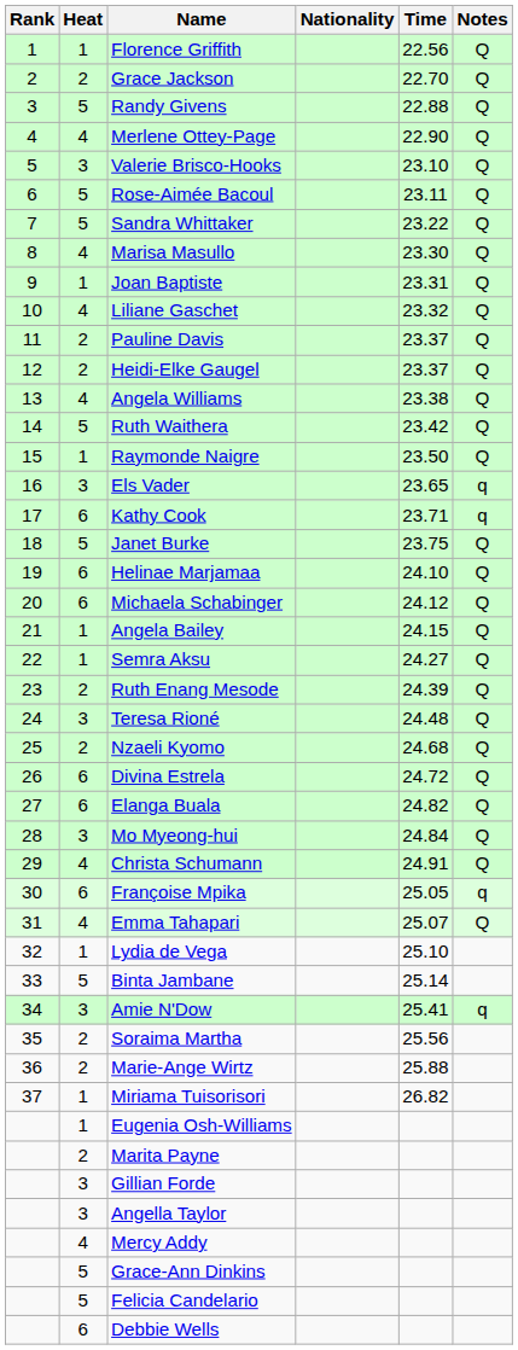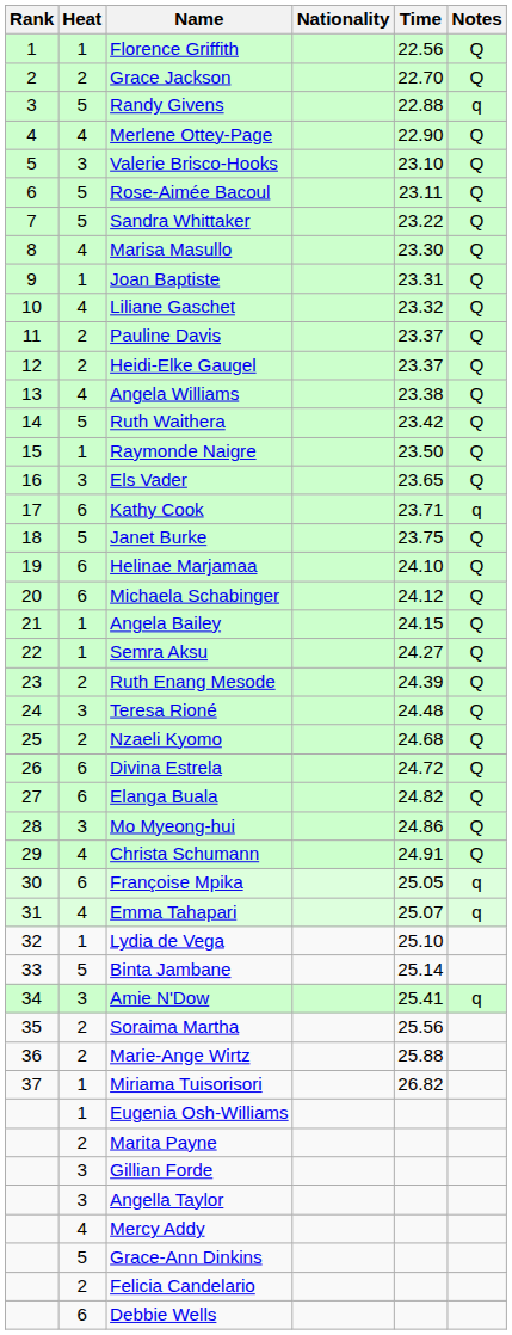 <table class="wikitable sortable" style="text-align:center">
 <tr>
 <th>Rank</th>
 <th>Heat</th>
 <th>Name</th>
 <th>Nationality</th>
 <th>Time</th>
 <th>Notes</th>
 </tr>
 <tr bgcolor=ccffcc>
 <td>1</td>
 <td>1</td>
 <td align=left><a href='#'>Florence Griffith</a></td>
 <td align=left></td>
 <td>22.56</td>
 <td>Q</td>
 </tr>
 <tr bgcolor=ccffcc>
 <td>2</td>
 <td>2</td>
 <td align=left><a href='#'>Grace Jackson</a></td>
 <td align=left></td>
 <td>22.70</td>
 <td>Q</td>
 </tr>
 <tr bgcolor=ccffcc>
 <td>3</td>
 <td>5</td>
 <td align=left><a href='#'>Randy Givens</a></td>
 <td align=left></td>
 <td>22.88</td>
-<td>Q</td>
+<td>q</td>
 </tr>
 <tr bgcolor=ccffcc>
 <td>4</td>
 <td>4</td>
 <td align=left><a href='#'>Merlene Ottey-Page</a></td>
 <td align=left></td>
 <td>22.90</td>
 <td>Q</td>
 </tr>
 <tr bgcolor=ccffcc>
 <td>5</td>
 <td>3</td>
 <td align=left><a href='#'>Valerie Brisco-Hooks</a></td>
 <td align=left></td>
 <td>23.10</td>
 <td>Q</td>
 </tr>
 <tr bgcolor=ccffcc>
 <td>6</td>
 <td>5</td>
 <td align=left><a href='#'>Rose-Aimée Bacoul</a></td>
 <td align=left></td>
 <td>23.11</td>
 <td>Q</td>
 </tr>
 <tr bgcolor=ccffcc>
 <td>7</td>
 <td>5</td>
 <td align=left><a href='#'>Sandra Whittaker</a></td>
 <td align=left></td>
 <td>23.22</td>
 <td>Q</td>
 </tr>
 <tr bgcolor=ccffcc>
 <td>8</td>
 <td>4</td>
 <td align=left><a href='#'>Marisa Masullo</a></td>
 <td align=left></td>
 <td>23.30</td>
 <td>Q</td>
 </tr>
 <tr bgcolor=ccffcc>
 <td>9</td>
 <td>1</td>
 <td align=left><a href='#'>Joan Baptiste</a></td>
 <td align=left></td>
 <td>23.31</td>
 <td>Q</td>
 </tr>
 <tr bgcolor=ccffcc>
 <td>10</td>
 <td>4</td>
 <td align=left><a href='#'>Liliane Gaschet</a></td>
 <td align=left></td>
 <td>23.32</td>
 <td>Q</td>
 </tr>
 <tr bgcolor=ccffcc>
 <td>11</td>
 <td>2</td>
 <td align=left><a href='#'>Pauline Davis</a></td>
 <td align=left></td>
 <td>23.37</td>
 <td>Q</td>
 </tr>
 <tr bgcolor=ccffcc>
 <td>12</td>
 <td>2</td>
 <td align=left><a href='#'>Heidi-Elke Gaugel</a></td>
 <td align=left></td>
 <td>23.37</td>
 <td>Q</td>
 </tr>
 <tr bgcolor=ccffcc>
 <td>13</td>
 <td>4</td>
 <td align=left><a href='#'>Angela Williams</a></td>
 <td align=left></td>
 <td>23.38</td>
 <td>Q</td>
 </tr>
 <tr bgcolor=ccffcc>
 <td>14</td>
 <td>5</td>
 <td align=left><a href='#'>Ruth Waithera</a></td>
 <td align=left></td>
 <td>23.42</td>
 <td>Q</td>
 </tr>
 <tr bgcolor=ccffcc>
 <td>15</td>
 <td>1</td>
 <td align=left><a href='#'>Raymonde Naigre</a></td>
 <td align=left></td>
 <td>23.50</td>
 <td>Q</td>
 </tr>
 <tr bgcolor=ccffcc>
 <td>16</td>
 <td>3</td>
 <td align=left><a href='#'>Els Vader</a></td>
 <td align=left></td>
 <td>23.65</td>
-<td>q</td>
+<td>Q</td>
 </tr>
 <tr bgcolor=ccffcc>
 <td>17</td>
 <td>6</td>
 <td align=left><a href='#'>Kathy Cook</a></td>
 <td align=left></td>
 <td>23.71</td>
 <td>q</td>
 </tr>
 <tr bgcolor=ccffcc>
 <td>18</td>
 <td>5</td>
 <td align=left><a href='#'>Janet Burke</a></td>
 <td align=left></td>
 <td>23.75</td>
 <td>Q</td>
 </tr>
 <tr bgcolor=ccffcc>
 <td>19</td>
 <td>6</td>
 <td align=left><a href='#'>Helinae Marjamaa</a></td>
 <td align=left></td>
 <td>24.10</td>
 <td>Q</td>
 </tr>
 <tr bgcolor=ccffcc>
 <td>20</td>
 <td>6</td>
 <td align=left><a href='#'>Michaela Schabinger</a></td>
 <td align=left></td>
 <td>24.12</td>
 <td>Q</td>
 </tr>
 <tr bgcolor=ccffcc>
 <td>21</td>
 <td>1</td>
 <td align=left><a href='#'>Angela Bailey</a></td>
 <td align=left></td>
 <td>24.15</td>
 <td>Q</td>
 </tr>
 <tr bgcolor=ccffcc>
 <td>22</td>
 <td>1</td>
 <td align=left><a href='#'>Semra Aksu</a></td>
 <td align=left></td>
 <td>24.27</td>
 <td>Q</td>
 </tr>
 <tr bgcolor=ccffcc>
 <td>23</td>
 <td>2</td>
 <td align=left><a href='#'>Ruth Enang Mesode</a></td>
 <td align=left></td>
 <td>24.39</td>
 <td>Q</td>
 </tr>
 <tr bgcolor=ccffcc>
 <td>24</td>
 <td>3</td>
 <td align=left><a href='#'>Teresa Rioné</a></td>
 <td align=left></td>
 <td>24.48</td>
 <td>Q</td>
 </tr>
 <tr bgcolor=ccffcc>
 <td>25</td>
 <td>2</td>
 <td align=left><a href='#'>Nzaeli Kyomo</a></td>
 <td align=left></td>
 <td>24.68</td>
 <td>Q</td>
 </tr>
 <tr bgcolor=ccffcc>
 <td>26</td>
 <td>6</td>
 <td align=left><a href='#'>Divina Estrela</a></td>
 <td align=left></td>
 <td>24.72</td>
 <td>Q</td>
 </tr>
 <tr bgcolor=ccffcc>
 <td>27</td>
 <td>6</td>
 <td align=left><a href='#'>Elanga Buala</a></td>
 <td align=left></td>
 <td>24.82</td>
 <td>Q</td>
 </tr>
 <tr bgcolor=ccffcc>
 <td>28</td>
 <td>3</td>
 <td align=left><a href='#'>Mo Myeong-hui</a></td>
 <td align=left></td>
-<td>24.84</td>
+<td>24.86</td>
 <td>Q</td>
 </tr>
 <tr bgcolor=ccffcc>
 <td>29</td>
 <td>4</td>
 <td align=left><a href='#'>Christa Schumann</a></td>
 <td align=left></td>
 <td>24.91</td>
 <td>Q</td>
 </tr>
 <tr bgcolor=ddffdd>
 <td>30</td>
 <td>6</td>
 <td align=left><a href='#'>Françoise Mpika</a></td>
 <td align=left></td>
 <td>25.05</td>
 <td>q</td>
 </tr>
 <tr bgcolor=ddffdd>
 <td>31</td>
 <td>4</td>
 <td align=left><a href='#'>Emma Tahapari</a></td>
 <td align=left></td>
 <td>25.07</td>
-<td>Q</td>
+<td>q</td>
 </tr>
 <tr>
 <td>32</td>
 <td>1</td>
 <td align=left><a href='#'>Lydia de Vega</a></td>
 <td align=left></td>
 <td>25.10</td>
 <td></td>
 </tr>
 <tr>
 <td>33</td>
 <td>5</td>
 <td align=left><a href='#'>Binta Jambane</a></td>
 <td align=left></td>
 <td>25.14</td>
 <td></td>
 </tr>
 <tr bgcolor=ccffcc>
 <td>34</td>
 <td>3</td>
 <td align=left><a href='#'>Amie N'Dow</a></td>
 <td align=left></td>
 <td>25.41</td>
 <td>q</td>
 </tr>
 <tr>
 <td>35</td>
 <td>2</td>
 <td align=left><a href='#'>Soraima Martha</a></td>
 <td align=left></td>
 <td>25.56</td>
 <td></td>
 </tr>
 <tr>
 <td>36</td>
 <td>2</td>
 <td align=left><a href='#'>Marie-Ange Wirtz</a></td>
 <td align=left></td>
 <td>25.88</td>
 <td></td>
 </tr>
 <tr>
 <td>37</td>
 <td>1</td>
 <td align=left><a href='#'>Miriama Tuisorisori</a></td>
 <td align=left></td>
 <td>26.82</td>
 <td></td>
 </tr>
 <tr>
 <td></td>
 <td>1</td>
 <td align=left><a href='#'>Eugenia Osh-Williams</a></td>
 <td align=left></td>
 <td></td>
 <td></td>
 </tr>
 <tr>
 <td></td>
 <td>2</td>
 <td align=left><a href='#'>Marita Payne</a></td>
 <td align=left></td>
 <td></td>
 <td></td>
 </tr>
 <tr>
 <td></td>
 <td>3</td>
 <td align=left><a href='#'>Gillian Forde</a></td>
 <td align=left></td>
 <td></td>
 <td></td>
 </tr>
 <tr>
 <td></td>
 <td>3</td>
 <td align=left><a href='#'>Angella Taylor</a></td>
 <td align=left></td>
 <td></td>
 <td></td>
 </tr>
 <tr>
 <td></td>
 <td>4</td>
 <td align=left><a href='#'>Mercy Addy</a></td>
 <td align=left></td>
 <td></td>
 <td></td>
 </tr>
 <tr>
 <td></td>
 <td>5</td>
 <td align=left><a href='#'>Grace-Ann Dinkins</a></td>
 <td align=left></td>
 <td></td>
 <td></td>
 </tr>
 <tr>
 <td></td>
-<td>5</td>
+<td>2</td>
 <td align=left><a href='#'>Felicia Candelario</a></td>
 <td align=left></td>
 <td></td>
 <td></td>
 </tr>
 <tr>
 <td></td>
 <td>6</td>
 <td align=left><a href='#'>Debbie Wells</a></td>
 <td align=left></td>
 <td></td>
 <td></td>
 </tr>
 </table>
